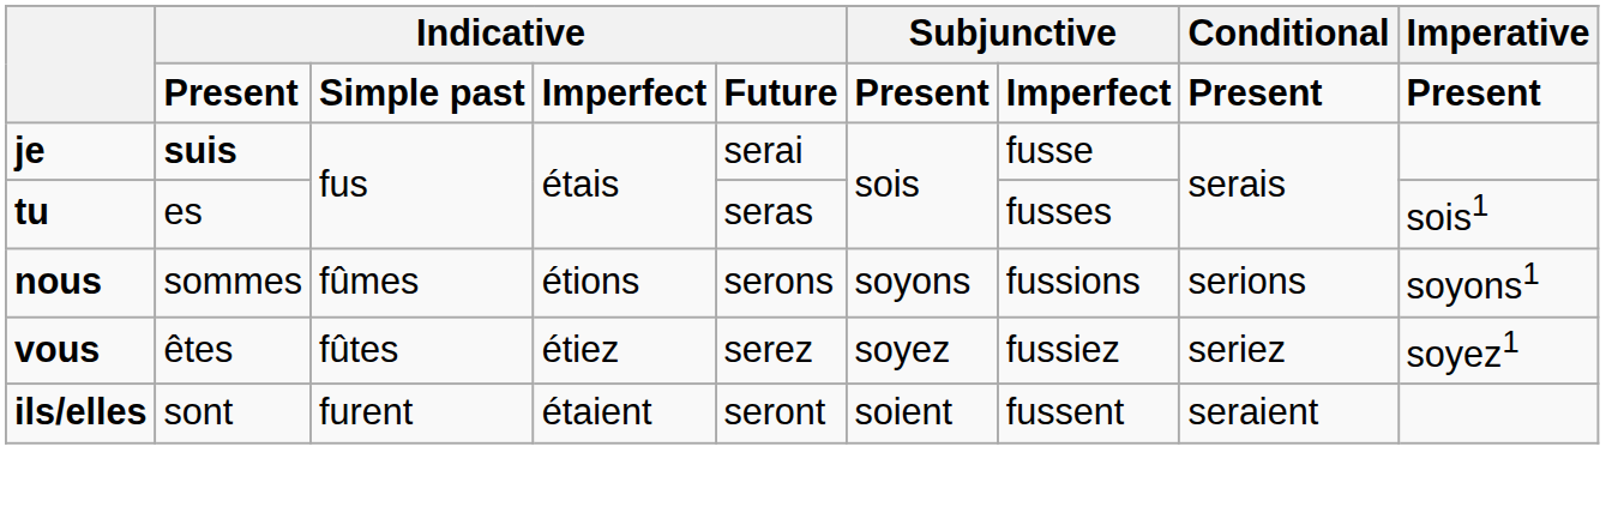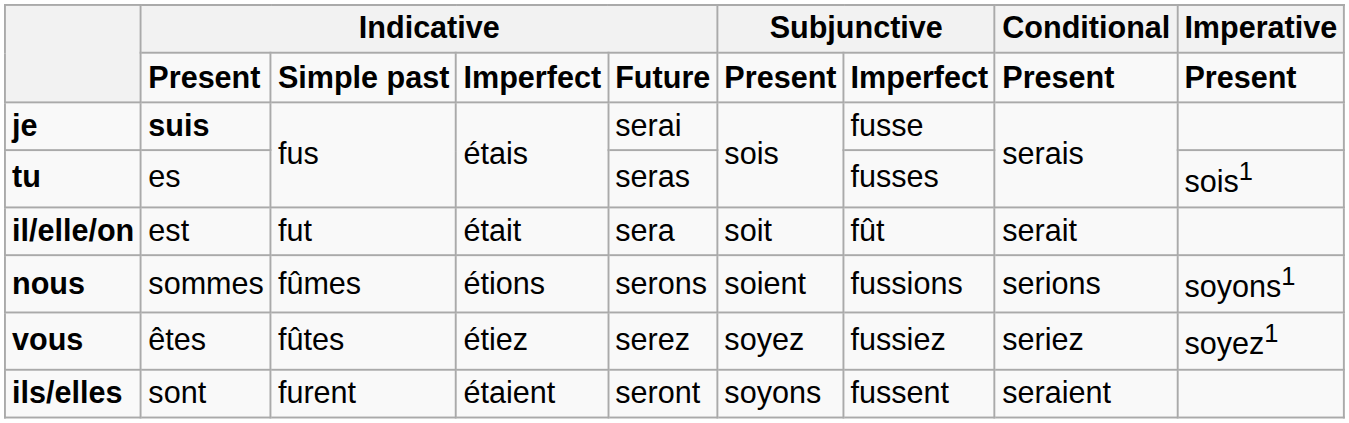 <table class="wikitable">
 <tr>
 <th rowspan="3" colspan="1"> </th>
 </tr>
 <tr>
 <th colspan="4" style="text-align: center;"><strong>Indicative</strong></th>
 <th colspan="2" style="text-align: center;"><strong>Subjunctive</strong></th>
 <th style="text-align: center;"><strong>Conditional</strong></th>
 <th style="text-align: center;"><strong>Imperative</strong></th>
 </tr>
 <tr>
 <td><strong>Present</strong></td>
 <td><strong>Simple past</strong></td>
 <td><strong>Imperfect</strong></td>
 <td><strong>Future</strong></td>
 <td><strong>Present</strong></td>
 <td><strong>Imperfect</strong></td>
 <td><strong>Present</strong></td>
 <td><strong>Present</strong></td>
 </tr>
 <tr>
 <td><strong>je</strong></td>
 <td><strong>suis</strong></td>
 <td rowspan="2">fus</td>
 <td rowspan="2">étais</td>
 <td>serai</td>
 <td rowspan="2">sois</td>
 <td>fusse</td>
 <td rowspan="2">serais</td>
 <td></td>
 </tr>
 <tr>
 <td><strong>tu</strong></td>
 <td>es</td>
 <td>seras</td>
 <td>fusses</td>
 <td>sois<sup>1</sup></td>
 </tr>
 <tr>
+<td><strong>il/elle/on</strong></td>
+<td>est</td>
+<td>fut</td>
+<td>était</td>
+<td>sera</td>
+<td>soit</td>
+<td>fût</td>
+<td>serait</td>
+<td></td>
+</tr>
+<tr>
 <td><strong>nous</strong></td>
 <td>sommes</td>
 <td>fûmes</td>
 <td>étions</td>
 <td>serons</td>
-<td>soyons</td>
+<td>soient</td>
 <td>fussions</td>
 <td>serions</td>
 <td>soyons<sup>1</sup></td>
 </tr>
 <tr>
 <td><strong>vous</strong></td>
 <td>êtes</td>
 <td>fûtes</td>
 <td>étiez</td>
 <td>serez</td>
 <td>soyez</td>
 <td>fussiez</td>
 <td>seriez</td>
 <td>soyez<sup>1</sup></td>
 </tr>
 <tr>
 <td><strong>ils/elles</strong></td>
 <td>sont</td>
 <td>furent</td>
 <td>étaient</td>
 <td>seront</td>
-<td>soient</td>
+<td>soyons</td>
 <td>fussent</td>
 <td>seraient</td>
 <td></td>
 </tr>
 </table>
